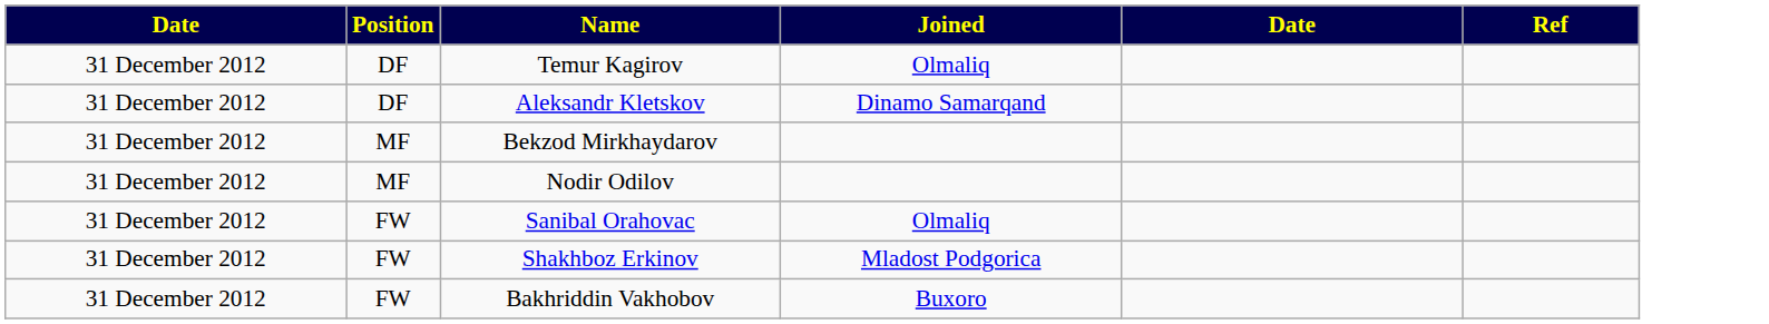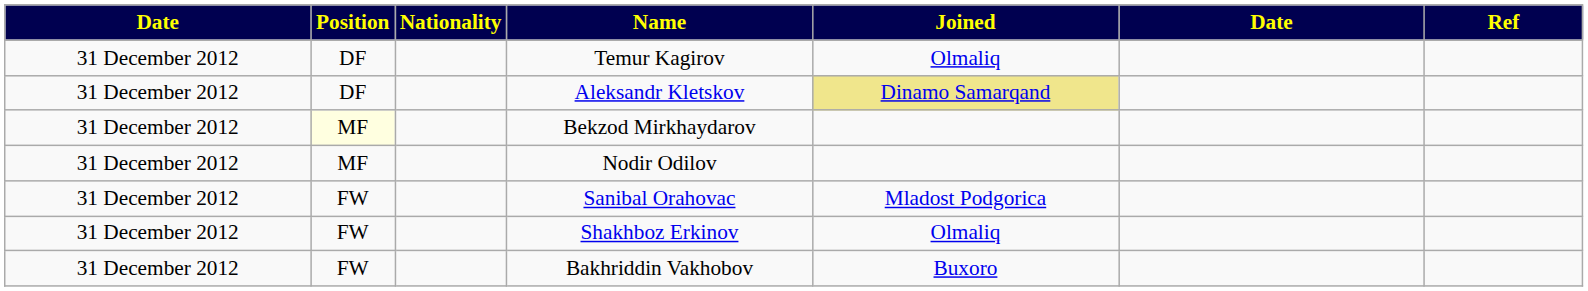 <table class="wikitable" style="text-align:center; font-size:90%">
 <tr>
 <th style="background:#000050; color:yellow; width:200px;">Date</th>
 <th style="background:#000050; color:yellow; width:50px;">Position</th>
+<th style="background:#000050; color:yellow; width:50px;">Nationality</th>
 <th style="background:#000050; color:yellow; width:200px;">Name</th>
 <th style="background:#000050; color:yellow; width:200px;">Joined</th>
 <th style="background:#000050; color:yellow; width:200px;">Date</th>
 <th style="background:#000050; color:yellow; width:100px;">Ref</th>
 </tr>
 <tr>
 <td>31 December 2012</td>
 <td>DF</td>
+<td></td>
 <td>Temur Kagirov</td>
 <td><a href='#'>Olmaliq</a></td>
 <td></td>
 <td></td>
 </tr>
 <tr>
 <td>31 December 2012</td>
 <td>DF</td>
+<td></td>
 <td><a href='#'>Aleksandr Kletskov</a></td>
-<td><a href='#'>Dinamo Samarqand</a></td>
+<td style="background: khaki;"><a href='#'>Dinamo Samarqand</a></td>
 <td></td>
 <td></td>
 </tr>
 <tr>
 <td>31 December 2012</td>
-<td>MF</td>
+<td style="background: lightyellow;">MF</td>
+<td></td>
 <td>Bekzod Mirkhaydarov</td>
 <td></td>
 <td></td>
 <td></td>
 </tr>
 <tr>
 <td>31 December 2012</td>
 <td>MF</td>
+<td></td>
 <td>Nodir Odilov</td>
 <td></td>
 <td></td>
 <td></td>
 </tr>
 <tr>
 <td>31 December 2012</td>
 <td>FW</td>
+<td></td>
 <td><a href='#'>Sanibal Orahovac</a></td>
+<td><a href='#'>Mladost Podgorica</a></td>
+<td></td>
+<td></td>
+</tr>
+<tr>
+<td>31 December 2012</td>
+<td>FW</td>
+<td></td>
+<td><a href='#'>Shakhboz Erkinov</a></td>
 <td><a href='#'>Olmaliq</a></td>
 <td></td>
 <td></td>
 </tr>
 <tr>
 <td>31 December 2012</td>
 <td>FW</td>
-<td><a href='#'>Shakhboz Erkinov</a></td>
-<td><a href='#'>Mladost Podgorica</a></td>
 <td></td>
-<td></td>
-</tr>
-<tr>
-<td>31 December 2012</td>
-<td>FW</td>
 <td>Bakhriddin Vakhobov</td>
 <td><a href='#'>Buxoro</a></td>
 <td></td>
 <td></td>
 </tr>
 </table>
